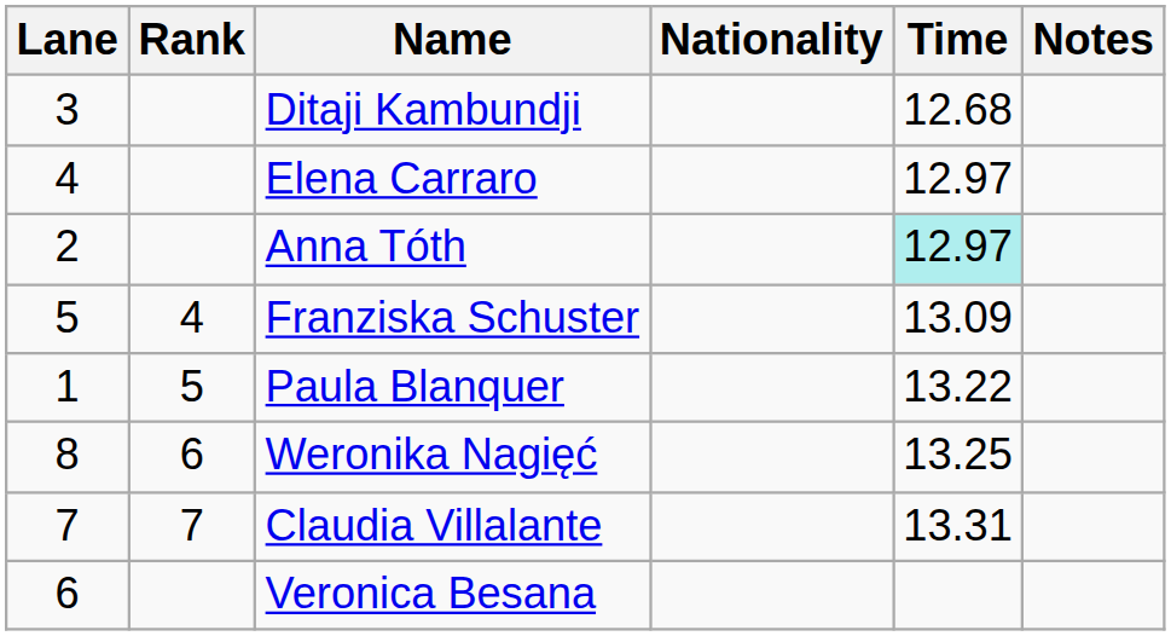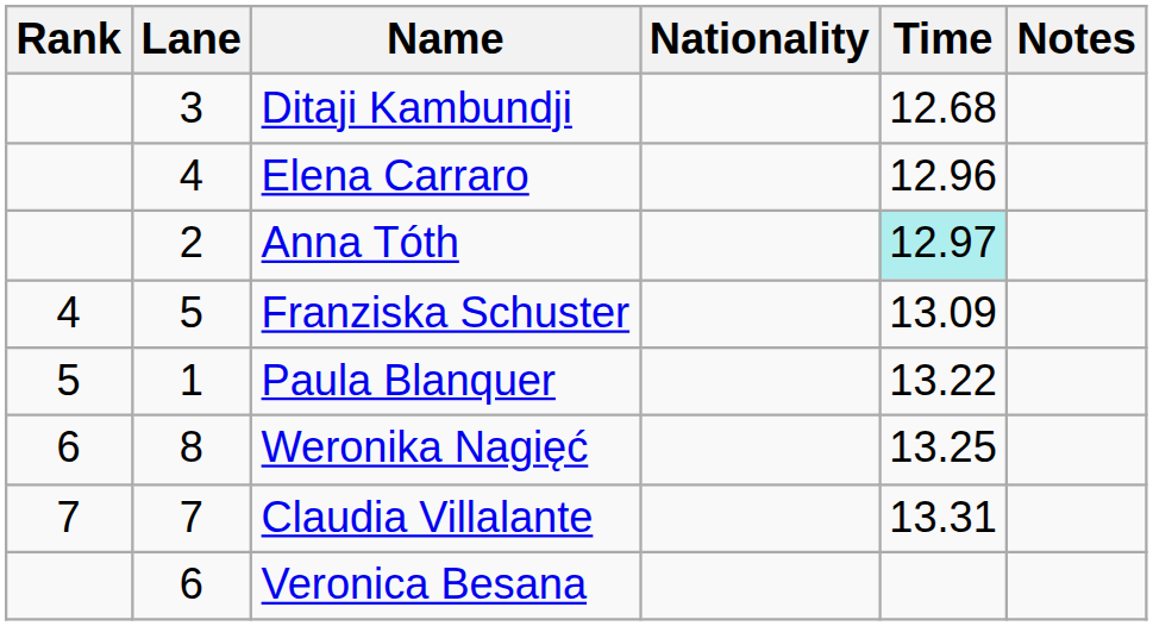 <table class="wikitable sortable" style="text-align:center">
 <tr>
+<th>Rank</th>
 <th>Lane</th>
-<th>Rank</th>
 <th>Name</th>
 <th>Nationality</th>
 <th>Time</th>
 <th>Notes</th>
 </tr>
 <tr>
+<td></td>
 <td>3</td>
-<td></td>
 <td align=left><a href='#'>Ditaji Kambundji</a></td>
 <td align=left></td>
 <td>12.68</td>
 <td></td>
 </tr>
 <tr>
+<td></td>
 <td>4</td>
-<td></td>
 <td align=left><a href='#'>Elena Carraro</a></td>
 <td align=left></td>
-<td>12.97</td>
+<td>12.96</td>
 <td></td>
 </tr>
 <tr>
+<td></td>
 <td>2</td>
-<td></td>
 <td align=left><a href='#'>Anna Tóth</a></td>
 <td align=left></td>
 <td style="background: paleturquoise;">12.97</td>
 <td></td>
 </tr>
 <tr>
+<td>4</td>
 <td>5</td>
-<td>4</td>
 <td align=left><a href='#'>Franziska Schuster</a></td>
 <td align=left></td>
 <td>13.09</td>
 <td></td>
 </tr>
 <tr>
+<td>5</td>
 <td>1</td>
-<td>5</td>
 <td align=left><a href='#'>Paula Blanquer</a></td>
 <td align=left></td>
 <td>13.22</td>
 <td></td>
 </tr>
 <tr>
+<td>6</td>
 <td>8</td>
-<td>6</td>
 <td align=left><a href='#'>Weronika Nagięć</a></td>
 <td align=left></td>
 <td>13.25</td>
 <td></td>
 </tr>
 <tr>
 <td>7</td>
 <td>7</td>
 <td align=left><a href='#'>Claudia Villalante</a></td>
 <td align=left></td>
 <td>13.31</td>
 <td></td>
 </tr>
 <tr>
+<td></td>
 <td>6</td>
-<td></td>
 <td align=left><a href='#'>Veronica Besana</a></td>
 <td align=left></td>
 <td></td>
 <td></td>
 </tr>
 </table>
